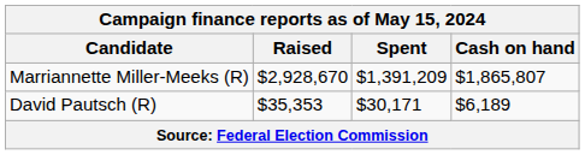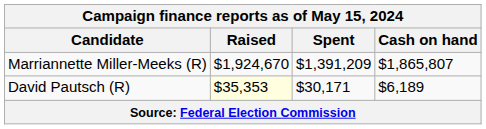 <table class="wikitable sortable">
 <tr>
 <th colspan=4>Campaign finance reports as of May 15, 2024</th>
 </tr>
 <tr style="text-align:center;">
 <th>Candidate</th>
 <th>Raised</th>
 <th>Spent</th>
 <th>Cash on hand</th>
 </tr>
 <tr>
 <td>Marriannette Miller-Meeks (R)</td>
-<td>$2,928,670</td>
+<td>$1,924,670</td>
 <td>$1,391,209</td>
 <td>$1,865,807</td>
 </tr>
 <tr>
 <td>David Pautsch (R)</td>
-<td>$35,353</td>
+<td style="background: lightyellow;">$35,353</td>
 <td>$30,171</td>
 <td>$6,189</td>
 </tr>
 <tr>
 <th colspan="4"><small>Source: <a href='#'>Federal Election Commission</a></small></th>
 </tr>
 </table>
